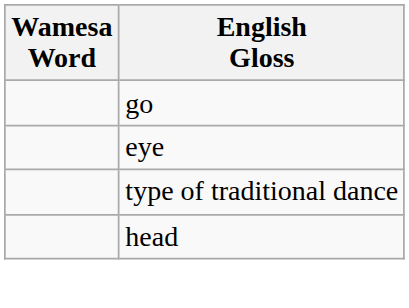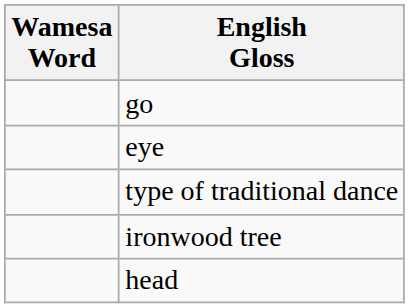 <table class="wikitable">
 <tr>
 <th>Wamesa<br>Word</th>
 <th>English<br>Gloss</th>
 </tr>
 <tr>
 <td></td>
 <td>go</td>
 </tr>
 <tr>
 <td></td>
 <td>eye</td>
 </tr>
 <tr>
 <td></td>
 <td>type of traditional dance</td>
 </tr>
 <tr>
 <td></td>
+<td>ironwood tree</td>
+</tr>
+<tr>
+<td></td>
 <td>head</td>
 </tr>
 </table>
